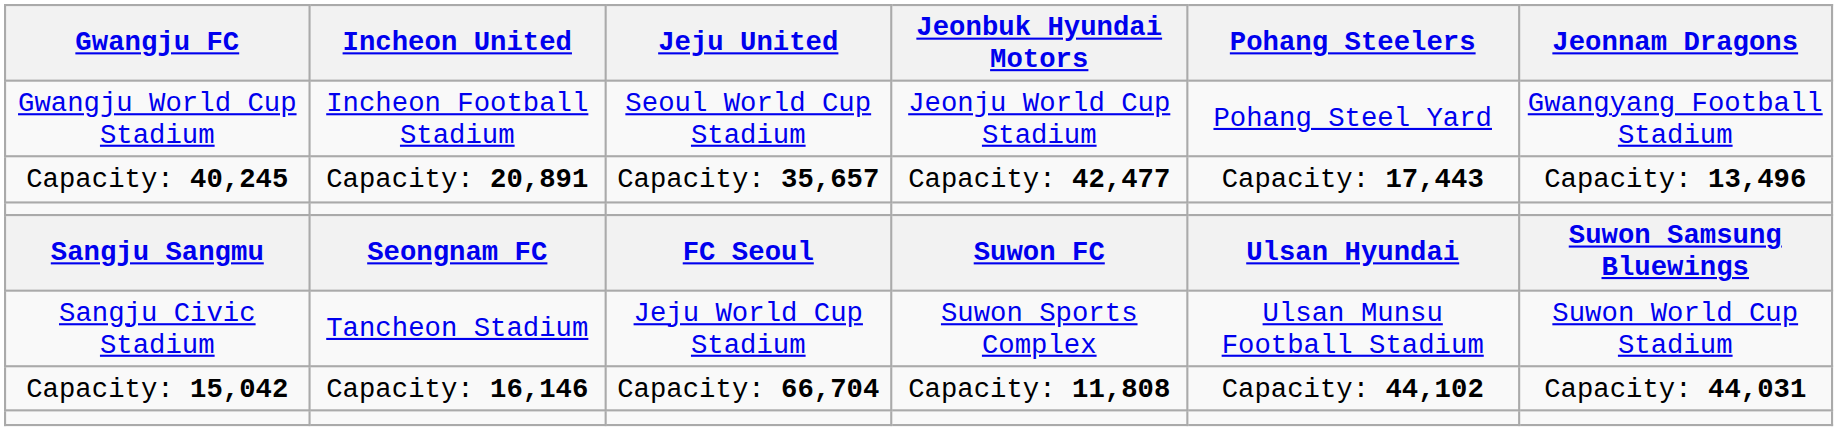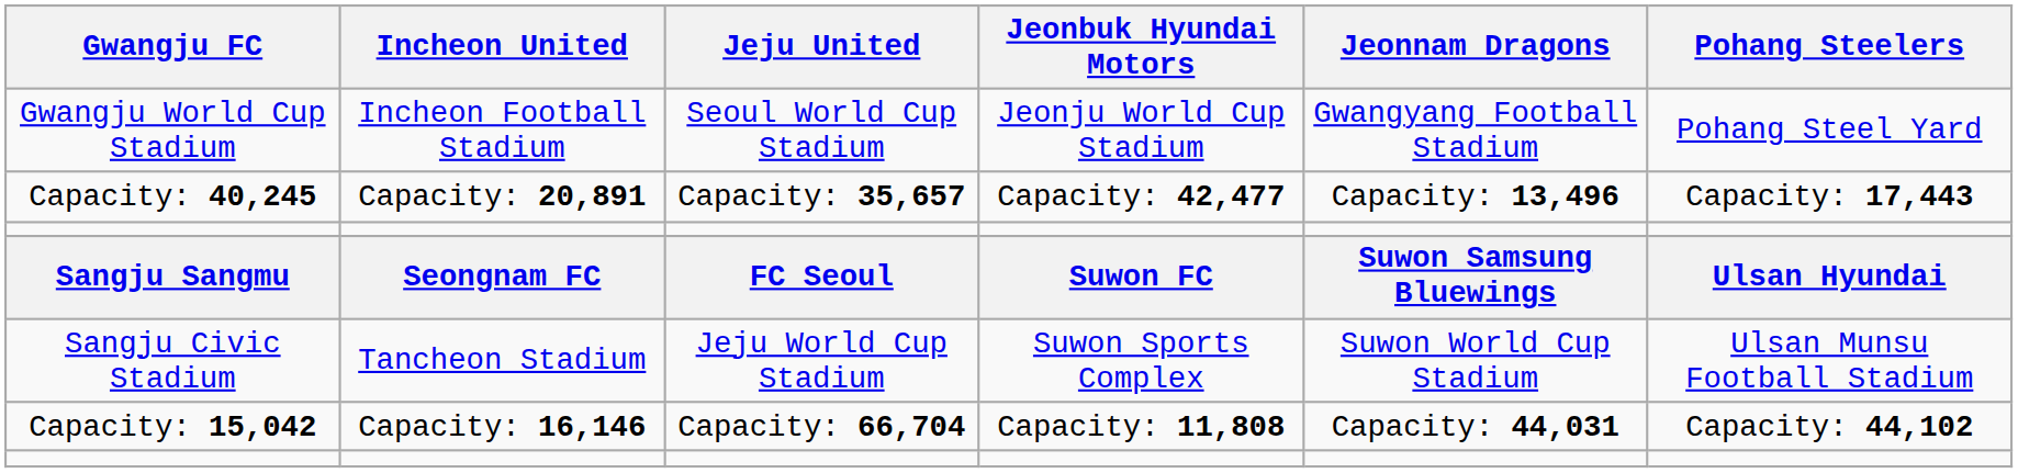 <table class="wikitable" style="text-align:center">
 <tr>
 <th><a href='#'>Gwangju FC</a></th>
 <th><a href='#'>Incheon United</a></th>
 <th><a href='#'>Jeju United</a></th>
 <th><a href='#'>Jeonbuk Hyundai Motors</a></th>
+<th><a href='#'>Jeonnam Dragons</a></th>
 <th><a href='#'>Pohang Steelers</a></th>
-<th><a href='#'>Jeonnam Dragons</a></th>
 </tr>
 <tr>
 <td><a href='#'>Gwangju World Cup Stadium</a></td>
 <td><a href='#'>Incheon Football Stadium</a></td>
 <td><a href='#'>Seoul World Cup Stadium</a></td>
 <td><a href='#'>Jeonju World Cup Stadium</a></td>
+<td><a href='#'>Gwangyang Football Stadium</a></td>
 <td><a href='#'>Pohang Steel Yard</a></td>
-<td><a href='#'>Gwangyang Football Stadium</a></td>
 </tr>
 <tr>
 <td>Capacity: <strong>40,245</strong></td>
 <td>Capacity: <strong>20,891</strong></td>
 <td>Capacity: <strong>35,657</strong></td>
 <td>Capacity: <strong>42,477</strong></td>
+<td>Capacity: <strong>13,496</strong></td>
 <td>Capacity: <strong>17,443</strong></td>
-<td>Capacity: <strong>13,496</strong></td>
 </tr>
 <tr>
 <td></td>
 <td></td>
 <td></td>
 <td></td>
 <td></td>
 <td></td>
 </tr>
 <tr>
 <th><a href='#'>Sangju Sangmu</a></th>
 <th><a href='#'>Seongnam FC</a></th>
 <th><a href='#'>FC Seoul</a></th>
 <th><a href='#'>Suwon FC</a></th>
+<th><a href='#'>Suwon Samsung<br>Bluewings</a></th>
 <th><a href='#'>Ulsan Hyundai</a></th>
-<th><a href='#'>Suwon Samsung<br>Bluewings</a></th>
 </tr>
 <tr>
 <td><a href='#'>Sangju Civic Stadium</a></td>
 <td><a href='#'>Tancheon Stadium</a></td>
 <td><a href='#'>Jeju World Cup Stadium</a></td>
 <td><a href='#'>Suwon Sports Complex</a></td>
+<td><a href='#'>Suwon World Cup Stadium</a></td>
 <td><a href='#'>Ulsan Munsu Football Stadium</a></td>
-<td><a href='#'>Suwon World Cup Stadium</a></td>
 </tr>
 <tr>
 <td>Capacity: <strong>15,042</strong></td>
 <td>Capacity: <strong>16,146</strong></td>
 <td>Capacity: <strong>66,704</strong></td>
 <td>Capacity: <strong>11,808</strong></td>
+<td>Capacity: <strong>44,031</strong></td>
 <td>Capacity: <strong>44,102</strong></td>
-<td>Capacity: <strong>44,031</strong></td>
 </tr>
 <tr>
 <td></td>
 <td></td>
 <td></td>
 <td></td>
 <td></td>
 <td></td>
 </tr>
 </table>
